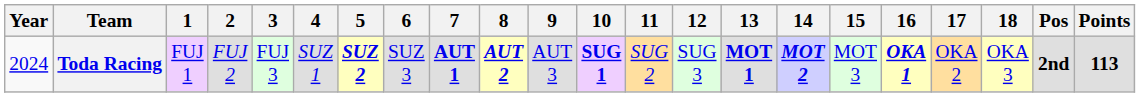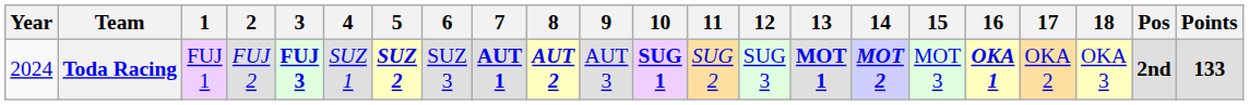 <table class="wikitable" style="text-align:center; font-size:85%">
 <tr>
 <th>Year</th>
 <th>Team</th>
 <th>1</th>
 <th>2</th>
 <th>3</th>
 <th>4</th>
 <th>5</th>
 <th>6</th>
 <th>7</th>
 <th>8</th>
 <th>9</th>
 <th>10</th>
 <th>11</th>
 <th>12</th>
 <th>13</th>
 <th>14</th>
 <th>15</th>
 <th>16</th>
 <th>17</th>
 <th>18</th>
 <th>Pos</th>
 <th>Points</th>
 </tr>
 <tr>
 <td><a href='#'>2024</a></td>
 <th nowrap><a href='#'>Toda Racing</a></th>
 <td style="background:#EFCFFF;"><a href='#'>FUJ<br>1</a><br></td>
 <td style="background:#DFDFDF;"><em><a href='#'>FUJ<br>2</a></em><br></td>
-<td style="background:#DFFFDF;"><a href='#'>FUJ<br>3</a><br></td>
+<td style="background:#DFFFDF;"><strong><a href='#'>FUJ<br>3</a><br></strong></td>
 <td style="background:#DFDFDF;"><em><a href='#'>SUZ<br>1</a></em><br></td>
 <td style="background:#FFFFBF;"><strong><em><a href='#'>SUZ<br>2</a></em></strong><br></td>
 <td style="background:#DFDFDF;"><a href='#'>SUZ<br>3</a><br></td>
 <td style="background:#DFDFDF;"><strong><a href='#'>AUT<br>1</a></strong><br></td>
 <td style="background:#FFFFBF;"><strong><em><a href='#'>AUT<br>2</a></em></strong><br></td>
 <td style="background:#DFDFDF;"><a href='#'>AUT<br>3</a><br></td>
 <td style="background:#EFCFFF;"><strong><a href='#'>SUG<br>1</a></strong><br></td>
 <td style="background:#FFDF9F;"><em><a href='#'>SUG<br>2</a></em><br></td>
 <td style="background:#DFFFDF;"><a href='#'>SUG<br>3</a><br></td>
 <td style="background:#DFDFDF;"><strong><a href='#'>MOT<br>1</a><br></strong></td>
 <td style="background:#CFCFFF;"><strong><em><a href='#'>MOT<br>2</a></em></strong><br></td>
 <td style="background:#DFFFDF;"><a href='#'>MOT<br>3</a><br></td>
 <td style="background:#FFFFBF;"><strong><em><a href='#'>OKA<br>1</a></em></strong><br></td>
 <td style="background:#FFDF9F;"><a href='#'>OKA<br>2</a><br></td>
 <td style="background:#FFFFBF;"><a href='#'>OKA<br>3</a><br></td>
 <th style="background:#DFDFDF;">2nd</th>
-<th style="background:#DFDFDF;">113</th>
+<th style="background:#DFDFDF;">133</th>
 </tr>
 </table>
